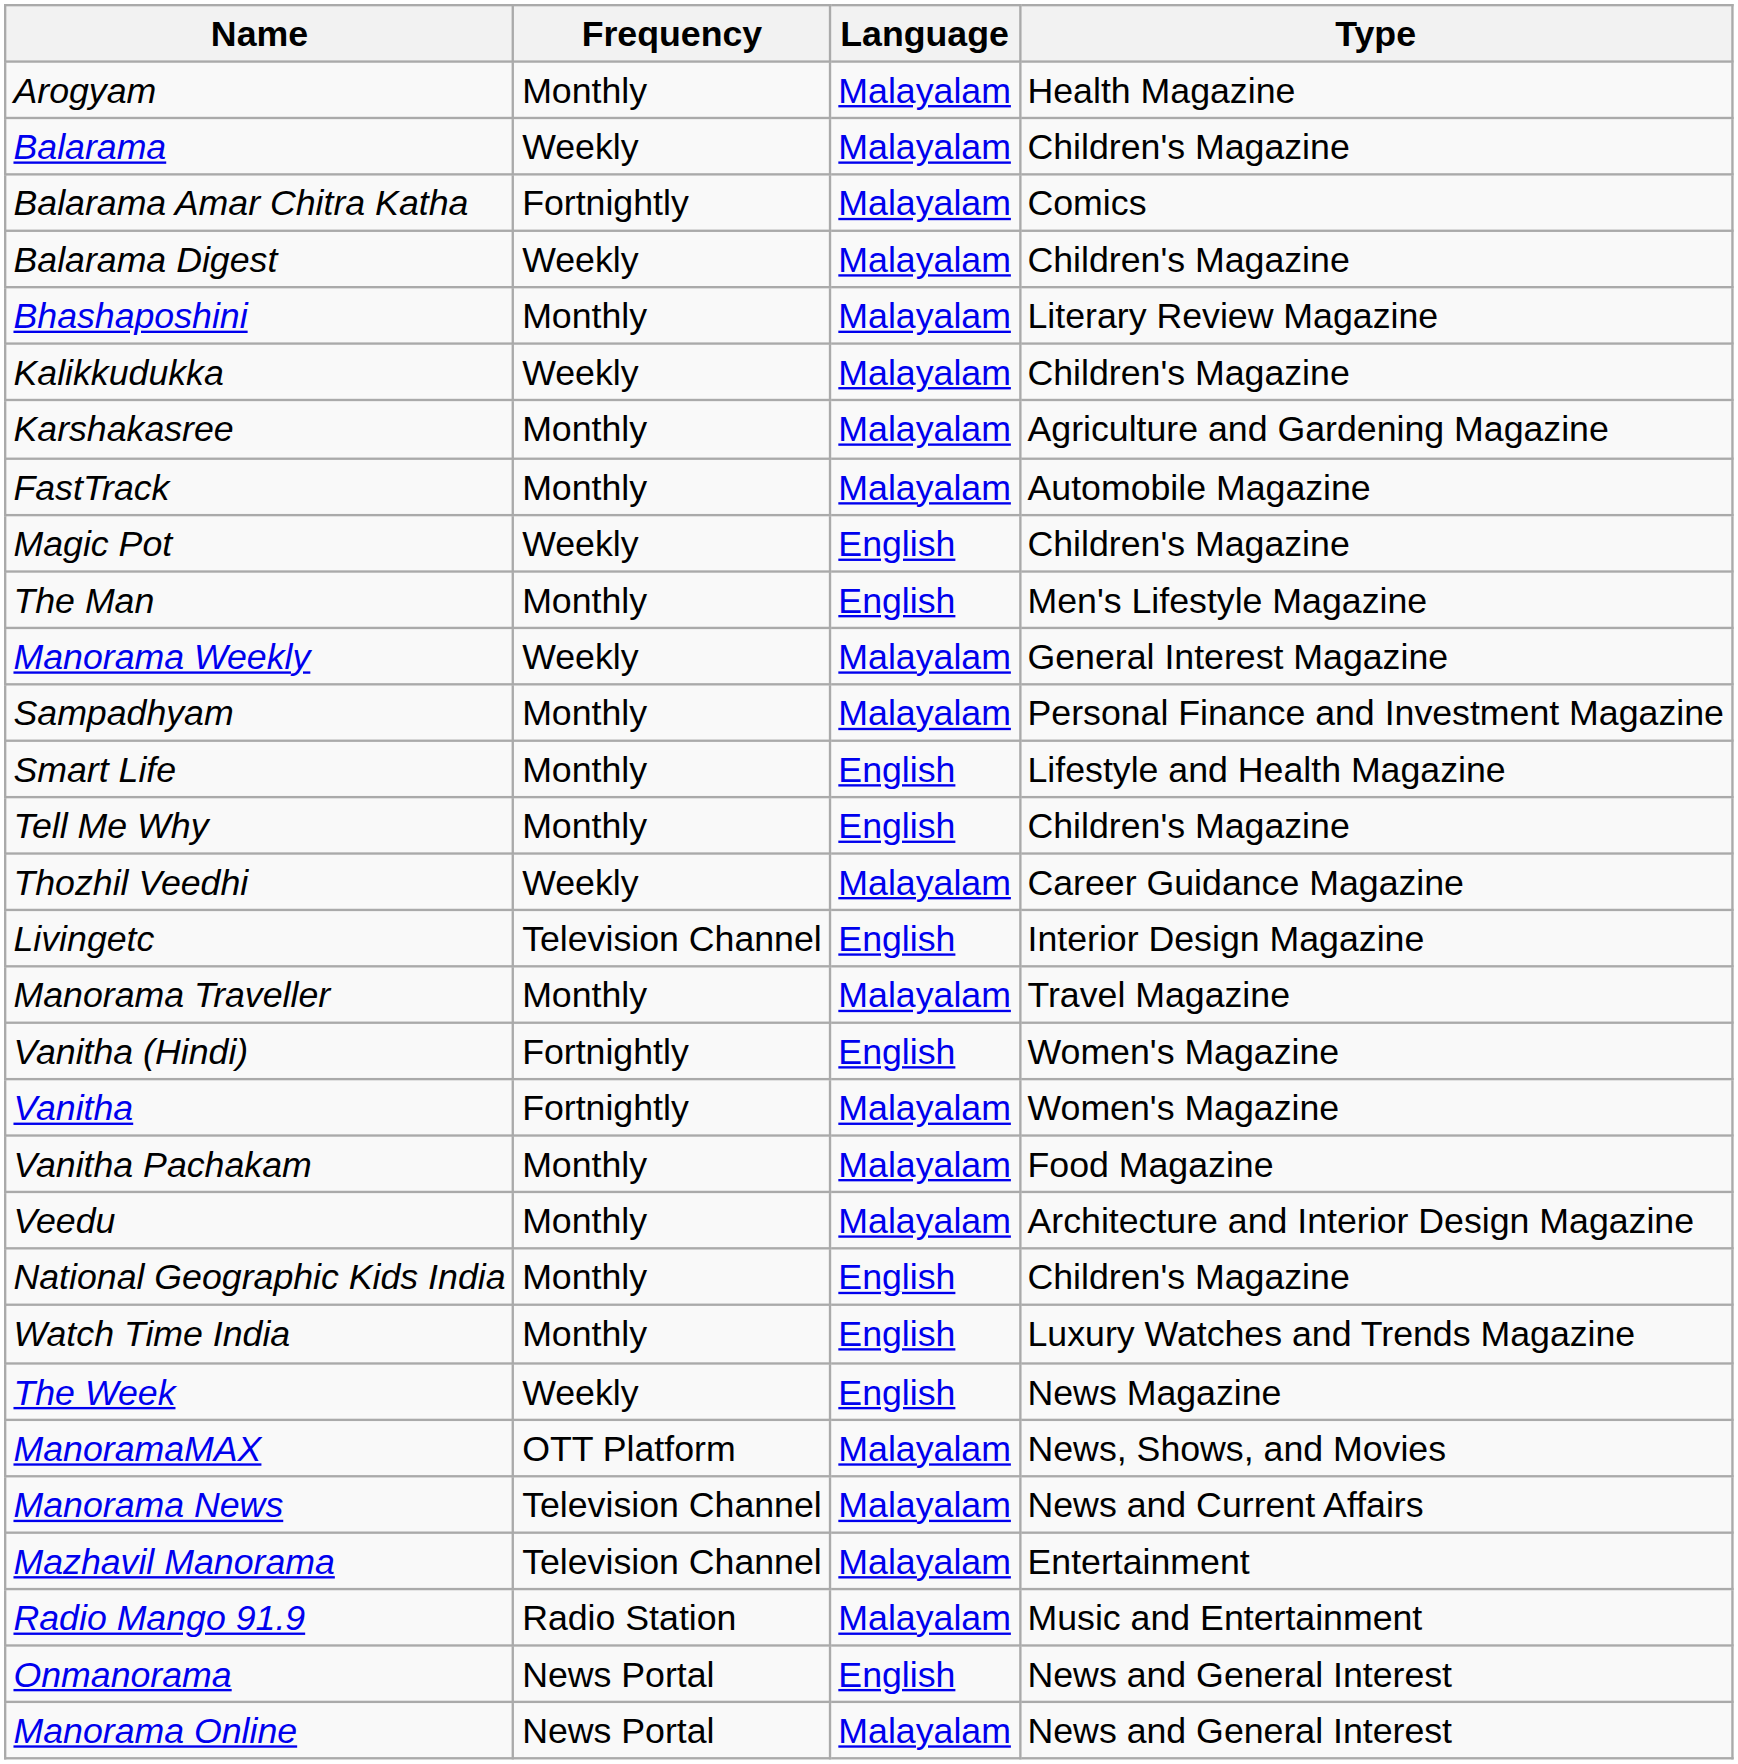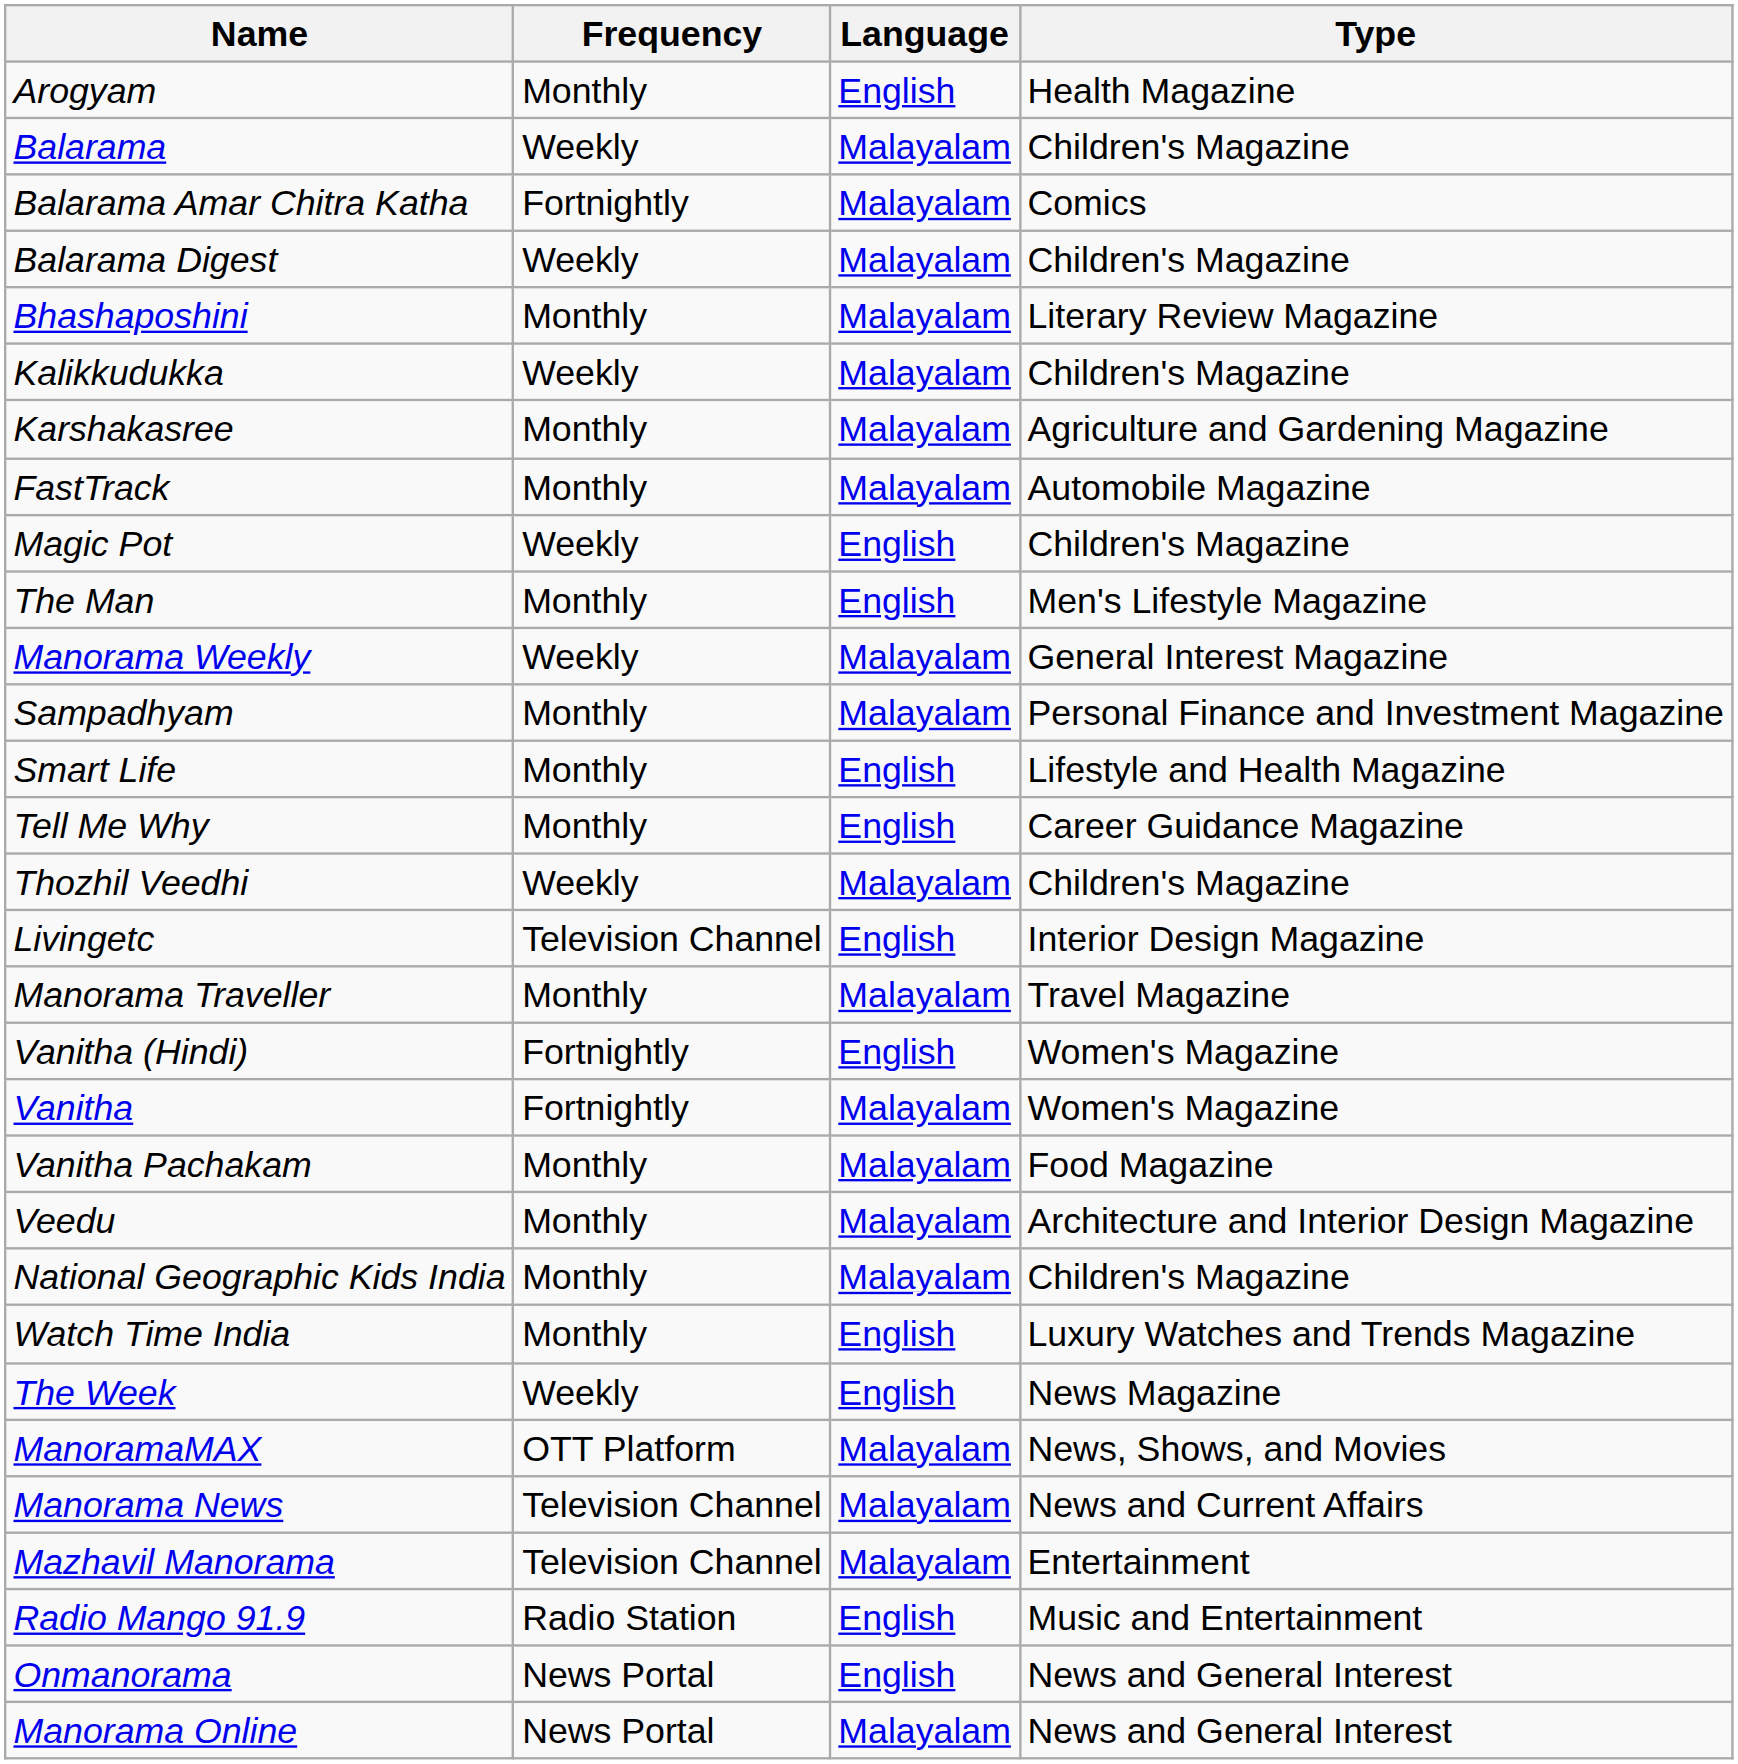 <table class="wikitable" style="font-size:95%;">
 <tr>
 <th>Name</th>
 <th>Frequency</th>
 <th>Language</th>
 <th>Type</th>
 </tr>
 <tr>
 <td><em>Arogyam</em></td>
 <td>Monthly</td>
-<td><a href='#'>Malayalam</a></td>
+<td><a href='#'>English</a></td>
 <td>Health Magazine</td>
 </tr>
 <tr>
 <td><em><a href='#'>Balarama</a></em></td>
 <td>Weekly</td>
 <td><a href='#'>Malayalam</a></td>
 <td>Children's Magazine</td>
 </tr>
 <tr>
 <td><em>Balarama Amar Chitra Katha</em></td>
 <td>Fortnightly</td>
 <td><a href='#'>Malayalam</a></td>
 <td>Comics</td>
 </tr>
 <tr>
 <td><em>Balarama Digest</em></td>
 <td>Weekly</td>
 <td><a href='#'>Malayalam</a></td>
 <td>Children's Magazine</td>
 </tr>
 <tr>
 <td><em><a href='#'>Bhashaposhini</a></em></td>
 <td>Monthly</td>
 <td><a href='#'>Malayalam</a></td>
 <td>Literary Review Magazine</td>
 </tr>
 <tr>
 <td><em>Kalikkudukka</em></td>
 <td>Weekly</td>
 <td><a href='#'>Malayalam</a></td>
 <td>Children's Magazine</td>
 </tr>
 <tr>
 <td><em>Karshakasree</em></td>
 <td>Monthly</td>
 <td><a href='#'>Malayalam</a></td>
 <td>Agriculture and Gardening Magazine</td>
 </tr>
 <tr>
 <td><em>FastTrack</em></td>
 <td>Monthly</td>
 <td><a href='#'>Malayalam</a></td>
 <td>Automobile Magazine</td>
 </tr>
 <tr>
 <td><em>Magic Pot</em></td>
 <td>Weekly</td>
 <td><a href='#'>English</a></td>
 <td>Children's Magazine</td>
 </tr>
 <tr>
 <td><em>The Man</em></td>
 <td>Monthly</td>
 <td><a href='#'>English</a></td>
 <td>Men's Lifestyle Magazine</td>
 </tr>
 <tr>
 <td><em><a href='#'>Manorama Weekly</a></em></td>
 <td>Weekly</td>
 <td><a href='#'>Malayalam</a></td>
 <td>General Interest Magazine</td>
 </tr>
 <tr>
 <td><em>Sampadhyam</em></td>
 <td>Monthly</td>
 <td><a href='#'>Malayalam</a></td>
 <td>Personal Finance and Investment Magazine</td>
 </tr>
 <tr>
 <td><em>Smart Life</em></td>
 <td>Monthly</td>
 <td><a href='#'>English</a></td>
 <td>Lifestyle and Health Magazine</td>
 </tr>
 <tr>
 <td><em>Tell Me Why</em></td>
 <td>Monthly</td>
 <td><a href='#'>English</a></td>
-<td>Children's Magazine</td>
+<td>Career Guidance Magazine</td>
 </tr>
 <tr>
 <td><em>Thozhil Veedhi</em></td>
 <td>Weekly</td>
 <td><a href='#'>Malayalam</a></td>
-<td>Career Guidance Magazine</td>
+<td>Children's Magazine</td>
 </tr>
 <tr>
 <td><em>Livingetc</em></td>
 <td>Television Channel</td>
 <td><a href='#'>English</a></td>
 <td>Interior Design Magazine</td>
 </tr>
 <tr>
 <td><em>Manorama Traveller</em></td>
 <td>Monthly</td>
 <td><a href='#'>Malayalam</a></td>
 <td>Travel Magazine</td>
 </tr>
 <tr>
 <td><em>Vanitha (Hindi)</em></td>
 <td>Fortnightly</td>
 <td><a href='#'>English</a></td>
 <td>Women's Magazine</td>
 </tr>
 <tr>
 <td><em><a href='#'>Vanitha</a></em></td>
 <td>Fortnightly</td>
 <td><a href='#'>Malayalam</a></td>
 <td>Women's Magazine</td>
 </tr>
 <tr>
 <td><em>Vanitha Pachakam</em></td>
 <td>Monthly</td>
 <td><a href='#'>Malayalam</a></td>
 <td>Food Magazine</td>
 </tr>
 <tr>
 <td><em>Veedu</em></td>
 <td>Monthly</td>
 <td><a href='#'>Malayalam</a></td>
 <td>Architecture and Interior Design Magazine</td>
 </tr>
 <tr>
 <td><em>National Geographic Kids India</em></td>
 <td>Monthly</td>
-<td><a href='#'>English</a></td>
+<td><a href='#'>Malayalam</a></td>
 <td>Children's Magazine</td>
 </tr>
 <tr>
 <td><em>Watch Time India</em></td>
 <td>Monthly</td>
 <td><a href='#'>English</a></td>
 <td>Luxury Watches and Trends Magazine</td>
 </tr>
 <tr>
 <td><em><a href='#'>The Week</a></em></td>
 <td>Weekly</td>
 <td><a href='#'>English</a></td>
 <td>News Magazine</td>
 </tr>
 <tr>
 <td><em><a href='#'>ManoramaMAX</a></em></td>
 <td>OTT Platform</td>
 <td><a href='#'>Malayalam</a></td>
 <td>News, Shows, and Movies</td>
 </tr>
 <tr>
 <td><em><a href='#'>Manorama News</a> </em></td>
 <td>Television Channel</td>
 <td><a href='#'>Malayalam</a></td>
 <td>News and Current Affairs</td>
 </tr>
 <tr>
 <td><em><a href='#'>Mazhavil Manorama</a></em></td>
 <td>Television Channel</td>
 <td><a href='#'>Malayalam</a></td>
 <td>Entertainment</td>
 </tr>
 <tr>
 <td><em><a href='#'>Radio Mango 91.9</a></em></td>
 <td>Radio Station</td>
-<td><a href='#'>Malayalam</a></td>
+<td><a href='#'>English</a></td>
 <td>Music and Entertainment</td>
 </tr>
 <tr>
 <td><em><a href='#'>Onmanorama</a></em></td>
 <td>News Portal</td>
 <td><a href='#'>English</a></td>
 <td>News and General Interest</td>
 </tr>
 <tr>
 <td><em><a href='#'>Manorama Online</a></em></td>
 <td>News Portal</td>
 <td><a href='#'>Malayalam</a></td>
 <td>News and General Interest</td>
 </tr>
 </table>
